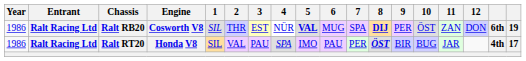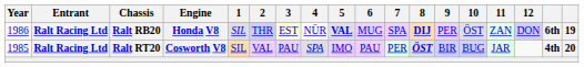 <table class="wikitable" style="text-align:center; font-size:90%">
 <tr>
 <th scope="col">Year</th>
 <th scope="col">Entrant</th>
 <th scope="col">Chassis</th>
 <th scope="col">Engine</th>
 <th scope="col">1</th>
 <th scope="col">2</th>
 <th scope="col">3</th>
 <th scope="col">4</th>
 <th scope="col">5</th>
 <th scope="col">6</th>
 <th scope="col">7</th>
 <th scope="col">8</th>
 <th scope="col">9</th>
 <th scope="col">10</th>
 <th scope="col">11</th>
 <th scope="col">12</th>
 <th scope="col"></th>
 <th scope="col"></th>
 </tr>
 <tr>
 <td><a href='#'>1986</a></td>
 <th><a href='#'>Ralt Racing Ltd</a></th>
 <th><a href='#'>Ralt</a> RB20</th>
-<th><a href='#'>Cosworth</a> <a href='#'>V8</a></th>
+<th><a href='#'>Honda</a> <a href='#'>V8</a></th>
 <td style="background:#DFDFDF;"><em><a href='#'>SIL</a></em><br></td>
 <td style="background:#CFCFFF;"><a href='#'>THR</a><br></td>
 <td style="background:#FFFFBF;"><a href='#'>EST</a><br></td>
 <td style="background:#FFFFFF;"><a href='#'>NÜR</a><br></td>
 <td style="background:#DFDFDF;"><strong><a href='#'>VAL</a><br></strong></td>
 <td style="background:#EFCFFF;"><a href='#'>MUG</a><br></td>
 <td style="background:#EFCFFF;"><a href='#'>SPA</a><br></td>
 <td style="background:#FFDF9F;"><strong><a href='#'>DIJ</a></strong><br></td>
 <td style="background:#EFCFFF;"><a href='#'>PER</a><br></td>
 <td style="background:#DFDFDF;"><a href='#'>ÖST</a><br></td>
 <td style="background:#DFFFDF;"><a href='#'>ZAN</a><br></td>
 <td style="background:#CFCFFF;"><a href='#'>DON</a><br></td>
 <th>6th</th>
 <th>19</th>
 </tr>
 <tr>
-<td><a href='#'>1986</a></td>
+<td><a href='#'>1985</a></td>
 <th><a href='#'>Ralt Racing Ltd</a></th>
 <th><a href='#'>Ralt</a> RT20</th>
-<th><a href='#'>Honda</a> <a href='#'>V8</a></th>
+<th><a href='#'>Cosworth</a> <a href='#'>V8</a></th>
 <td style="background:#FFDF9F;"><a href='#'>SIL</a><br></td>
 <td style="background:#EFCFFF;"><a href='#'>VAL</a><br></td>
 <td style="background:#EFCFFF;"><a href='#'>PAU</a><br></td>
 <td style="background:#DFDFDF;"><em><a href='#'>SPA</a></em><br></td>
 <td style="background:#EFCFFF;"><a href='#'>IMO</a><br></td>
 <td style="background:#EFCFFF;"><a href='#'>PAU</a><br></td>
 <td style="background:#DFFFDF;"><a href='#'>PER</a><br></td>
 <td style="background:#DFDFDF;"><strong><em><a href='#'>ÖST</a></em></strong><br></td>
 <td style="background:#CFCFFF;"><a href='#'>BIR</a><br></td>
 <td style="background:#CFCFFF;"><a href='#'>BUG</a><br></td>
 <td style="background:#DFFFDF;"><a href='#'>JAR</a><br></td>
 <td></td>
 <th>4th</th>
-<th>17</th>
+<th>20</th>
 </tr>
 <tr>
 <th colspan="18"></th>
 </tr>
 </table>
